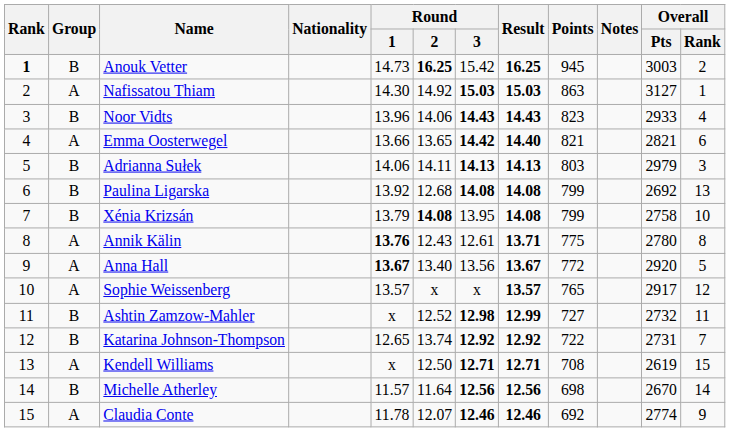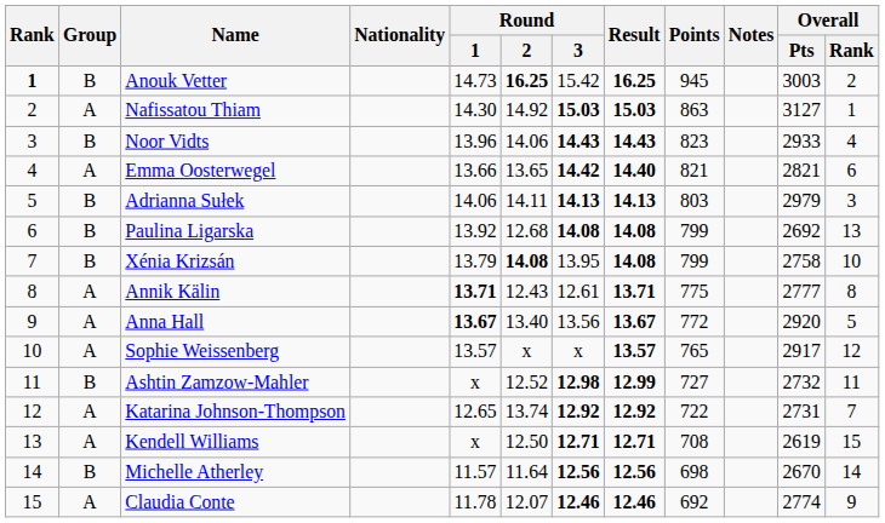 <table class="wikitable sortable" style="text-align:center">
 <tr>
 <th rowspan=2>Rank</th>
 <th rowspan=2>Group</th>
 <th rowspan=2>Name</th>
 <th rowspan=2>Nationality</th>
 <th colspan=3>Round</th>
 <th rowspan=2 data-sort-type="number">Result</th>
 <th rowspan=2>Points</th>
 <th rowspan=2>Notes</th>
 <th colspan=2>Overall</th>
 </tr>
 <tr>
 <th data-sort-type="number">1</th>
 <th data-sort-type="number">2</th>
 <th data-sort-type="number">3</th>
 <th>Pts</th>
 <th>Rank</th>
 </tr>
 <tr>
 <td><strong>1</strong></td>
 <td>B</td>
 <td align=left><a href='#'>Anouk Vetter</a></td>
 <td align=left></td>
 <td>14.73</td>
 <td><strong>16.25</strong></td>
 <td>15.42</td>
 <td><strong>16.25</strong></td>
 <td>945</td>
 <td></td>
 <td>3003</td>
 <td>2</td>
 </tr>
 <tr>
 <td>2</td>
 <td>A</td>
 <td align=left><a href='#'>Nafissatou Thiam</a></td>
 <td align=left></td>
 <td>14.30</td>
 <td>14.92</td>
 <td><strong>15.03</strong></td>
 <td><strong>15.03</strong></td>
 <td>863</td>
 <td></td>
 <td>3127</td>
 <td>1</td>
 </tr>
 <tr>
 <td>3</td>
 <td>B</td>
 <td align=left><a href='#'>Noor Vidts</a></td>
 <td align=left></td>
 <td>13.96</td>
 <td>14.06</td>
 <td><strong>14.43</strong></td>
 <td><strong>14.43</strong></td>
 <td>823</td>
 <td></td>
 <td>2933</td>
 <td>4</td>
 </tr>
 <tr>
 <td>4</td>
 <td>A</td>
 <td align=left><a href='#'>Emma Oosterwegel</a></td>
 <td align=left></td>
 <td>13.66</td>
 <td>13.65</td>
 <td><strong>14.42</strong></td>
 <td><strong>14.40</strong></td>
 <td>821</td>
 <td></td>
 <td>2821</td>
 <td>6</td>
 </tr>
 <tr>
 <td>5</td>
 <td>B</td>
 <td align=left><a href='#'>Adrianna Sułek</a></td>
 <td align=left></td>
 <td>14.06</td>
 <td>14.11</td>
 <td><strong>14.13</strong></td>
 <td><strong>14.13</strong></td>
 <td>803</td>
 <td></td>
 <td>2979</td>
 <td>3</td>
 </tr>
 <tr>
 <td>6</td>
 <td>B</td>
 <td align=left><a href='#'>Paulina Ligarska</a></td>
 <td align=left></td>
 <td>13.92</td>
 <td>12.68</td>
 <td><strong>14.08</strong></td>
 <td><strong>14.08</strong></td>
 <td>799</td>
 <td></td>
 <td>2692</td>
 <td>13</td>
 </tr>
 <tr>
 <td>7</td>
 <td>B</td>
 <td align=left><a href='#'>Xénia Krizsán</a></td>
 <td align=left></td>
 <td>13.79</td>
 <td><strong>14.08</strong></td>
 <td>13.95</td>
 <td><strong>14.08</strong></td>
 <td>799</td>
 <td></td>
 <td>2758</td>
 <td>10</td>
 </tr>
 <tr>
 <td>8</td>
 <td>A</td>
 <td align=left><a href='#'>Annik Kälin</a></td>
 <td align=left></td>
-<td><strong>13.76</strong></td>
+<td><strong>13.71</strong></td>
 <td>12.43</td>
 <td>12.61</td>
 <td><strong>13.71</strong></td>
 <td>775</td>
 <td></td>
-<td>2780</td>
+<td>2777</td>
 <td>8</td>
 </tr>
 <tr>
 <td>9</td>
 <td>A</td>
 <td align=left><a href='#'>Anna Hall</a></td>
 <td align=left></td>
 <td><strong>13.67</strong></td>
 <td>13.40</td>
 <td>13.56</td>
 <td><strong>13.67</strong></td>
 <td>772</td>
 <td></td>
 <td>2920</td>
 <td>5</td>
 </tr>
 <tr>
 <td>10</td>
 <td>A</td>
 <td align=left><a href='#'>Sophie Weissenberg</a></td>
 <td align=left></td>
 <td>13.57</td>
 <td>x</td>
 <td>x</td>
 <td><strong>13.57</strong></td>
 <td>765</td>
 <td></td>
 <td>2917</td>
 <td>12</td>
 </tr>
 <tr>
 <td>11</td>
 <td>B</td>
 <td align=left><a href='#'>Ashtin Zamzow-Mahler</a></td>
 <td align=left></td>
 <td>x</td>
 <td>12.52</td>
 <td><strong>12.98</strong></td>
 <td><strong>12.99</strong></td>
 <td>727</td>
 <td></td>
 <td>2732</td>
 <td>11</td>
 </tr>
 <tr>
 <td>12</td>
-<td>B</td>
+<td>A</td>
 <td align=left><a href='#'>Katarina Johnson-Thompson</a></td>
 <td align=left></td>
 <td>12.65</td>
 <td>13.74</td>
 <td><strong>12.92</strong></td>
 <td><strong>12.92</strong></td>
 <td>722</td>
 <td></td>
 <td>2731</td>
 <td>7</td>
 </tr>
 <tr>
 <td>13</td>
 <td>A</td>
 <td align=left><a href='#'>Kendell Williams</a></td>
 <td align=left></td>
 <td>x</td>
 <td>12.50</td>
 <td><strong>12.71</strong></td>
 <td><strong>12.71</strong></td>
 <td>708</td>
 <td></td>
 <td>2619</td>
 <td>15</td>
 </tr>
 <tr>
 <td>14</td>
 <td>B</td>
 <td align=left><a href='#'>Michelle Atherley</a></td>
 <td align=left></td>
 <td>11.57</td>
 <td>11.64</td>
 <td><strong>12.56</strong></td>
 <td><strong>12.56</strong></td>
 <td>698</td>
 <td></td>
 <td>2670</td>
 <td>14</td>
 </tr>
 <tr>
 <td>15</td>
 <td>A</td>
 <td align=left><a href='#'>Claudia Conte</a></td>
 <td align=left></td>
 <td>11.78</td>
 <td>12.07</td>
 <td><strong>12.46</strong></td>
 <td><strong>12.46</strong></td>
 <td>692</td>
 <td></td>
 <td>2774</td>
 <td>9</td>
 </tr>
 </table>
